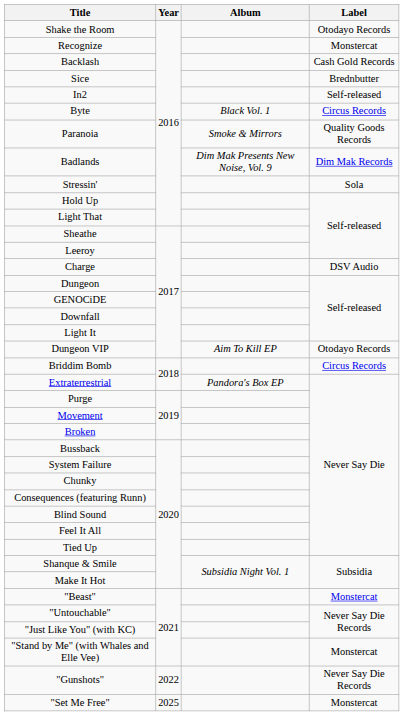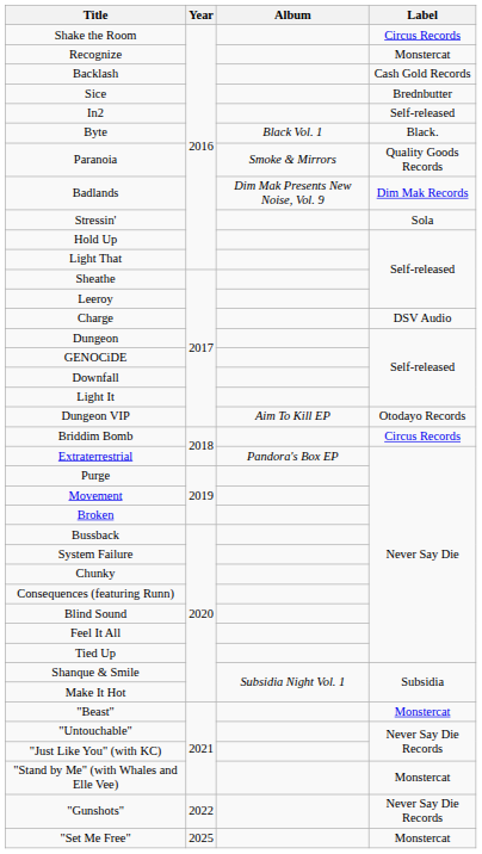 <table class="wikitable plainrowheaders" style="text-align:center;">
 <tr>
 <th scope="col">Title</th>
 <th scope="col">Year</th>
 <th scope="col">Album</th>
 <th scope="col">Label</th>
 </tr>
 <tr>
 <td>Shake the Room</td>
 <td rowspan="11">2016</td>
 <td></td>
-<td>Otodayo Records</td>
+<td><a href='#'>Circus Records</a></td>
 </tr>
 <tr>
 <td>Recognize</td>
 <td></td>
 <td>Monstercat</td>
 </tr>
 <tr>
 <td>Backlash </td>
 <td></td>
 <td>Cash Gold Records</td>
 </tr>
 <tr>
 <td>Sice </td>
 <td></td>
 <td>Brednbutter</td>
 </tr>
 <tr>
 <td>In2</td>
 <td></td>
 <td>Self-released</td>
 </tr>
 <tr>
 <td>Byte</td>
 <td><em>Black Vol. 1</em></td>
-<td><a href='#'>Circus Records</a></td>
+<td>Black.</td>
 </tr>
 <tr>
 <td>Paranoia </td>
 <td><em>Smoke & Mirrors</em></td>
 <td>Quality Goods Records</td>
 </tr>
 <tr>
 <td>Badlands </td>
 <td><em>Dim Mak Presents New Noise, Vol. 9</em></td>
 <td><a href='#'>Dim Mak Records</a></td>
 </tr>
 <tr>
 <td>Stressin' </td>
 <td></td>
 <td>Sola</td>
 </tr>
 <tr>
 <td>Hold Up </td>
 <td></td>
 <td rowspan="4">Self-released</td>
 </tr>
 <tr>
 <td>Light That </td>
 <td></td>
 </tr>
 <tr>
 <td>Sheathe</td>
 <td rowspan="8">2017</td>
 <td></td>
 </tr>
 <tr>
 <td>Leeroy </td>
 <td></td>
 </tr>
 <tr>
 <td>Charge </td>
 <td></td>
 <td>DSV Audio</td>
 </tr>
 <tr>
 <td>Dungeon </td>
 <td></td>
 <td rowspan="4">Self-released</td>
 </tr>
 <tr>
 <td>GENOCiDE </td>
 <td></td>
 </tr>
 <tr>
 <td>Downfall </td>
 <td></td>
 </tr>
 <tr>
 <td>Light It </td>
 <td></td>
 </tr>
 <tr>
 <td>Dungeon VIP </td>
 <td><em>Aim To Kill EP</em></td>
 <td>Otodayo Records</td>
 </tr>
 <tr>
 <td>Briddim Bomb </td>
 <td rowspan="2">2018</td>
 <td></td>
 <td><a href='#'>Circus Records</a></td>
 </tr>
 <tr>
 <td><a href='#'>Extraterrestrial</a> </td>
 <td><em>Pandora's Box EP</em></td>
 <td rowspan="11">Never Say Die</td>
 </tr>
 <tr>
 <td>Purge </td>
 <td rowspan="3">2019</td>
 <td></td>
 </tr>
 <tr>
 <td><a href='#'>Movement</a></td>
 <td></td>
 </tr>
 <tr>
 <td><a href='#'>Broken</a> </td>
 <td></td>
 </tr>
 <tr>
 <td>Bussback </td>
 <td rowspan="9">2020</td>
 <td></td>
 </tr>
 <tr>
 <td>System Failure </td>
 <td></td>
 </tr>
 <tr>
 <td>Chunky </td>
 <td></td>
 </tr>
 <tr>
 <td>Consequences (featuring Runn)</td>
 <td></td>
 </tr>
 <tr>
 <td>Blind Sound</td>
 <td></td>
 </tr>
 <tr>
 <td>Feel It All</td>
 <td></td>
 </tr>
 <tr>
 <td>Tied Up</td>
 <td></td>
 </tr>
 <tr>
 <td>Shanque & Smile</td>
 <td rowspan="2"><em>Subsidia Night Vol. 1</em></td>
 <td rowspan="2">Subsidia</td>
 </tr>
 <tr>
 <td>Make It Hot</td>
 </tr>
 <tr>
 <td>"Beast" </td>
 <td rowspan="4">2021</td>
 <td></td>
 <td><a href='#'>Monstercat</a></td>
 </tr>
 <tr>
 <td>"Untouchable"</td>
 <td></td>
 <td rowspan="2">Never Say Die Records</td>
 </tr>
 <tr>
 <td>"Just Like You" (with KC)</td>
 <td></td>
 </tr>
 <tr>
 <td>"Stand by Me" (with Whales and Elle Vee)</td>
 <td></td>
 <td>Monstercat</td>
 </tr>
 <tr>
 <td>"Gunshots" </td>
 <td>2022</td>
 <td></td>
 <td>Never Say Die Records</td>
 </tr>
 <tr>
 <td>"Set Me Free" </td>
 <td>2025</td>
 <td></td>
 <td>Monstercat</td>
 </tr>
 </table>
